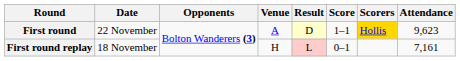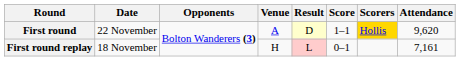 <table class="wikitable" style="text-align:center">
 <tr>
 <th>Round</th>
 <th>Date</th>
 <th>Opponents</th>
 <th>Venue</th>
 <th>Result</th>
 <th>Score</th>
 <th>Scorers</th>
 <th>Attendance</th>
 </tr>
 <tr>
 <th>First round</th>
 <td>22 November</td>
 <td rowspan=2><a href='#'>Bolton Wanderers</a> <strong>(<a href='#'>3</a>)</strong></td>
 <td><a href='#'>A</a></td>
 <td style="background-color:#FFFFCC">D</td>
 <td>1–1</td>
 <td align="left" style="background: gold;"><a href='#'>Hollis</a></td>
-<td>9,623</td>
+<td>9,620</td>
 </tr>
 <tr>
 <th>First round replay</th>
 <td>18 November</td>
 <td>H</td>
 <td style="background-color:#FFCCCC">L</td>
 <td>0–1</td>
 <td align="left"></td>
 <td>7,161</td>
 </tr>
 </table>
